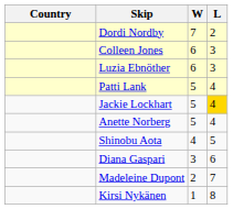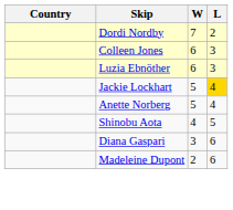 <table class="wikitable">
 <tr>
 <th bgcolor="#efefef" width="120">Country</th>
 <th bgcolor="#efefef" width="120">Skip</th>
 <th bgcolor="#efefef" width="20">W</th>
 <th bgcolor="#efefef" width="20">L</th>
 </tr>
 <tr bgcolor="#ffffcc">
 <td></td>
 <td><a href='#'>Dordi Nordby</a></td>
 <td>7</td>
 <td>2</td>
 </tr>
 <tr bgcolor="#ffffcc">
 <td></td>
 <td><a href='#'>Colleen Jones</a></td>
 <td>6</td>
 <td>3</td>
 </tr>
 <tr bgcolor="#ffffcc">
 <td></td>
 <td><a href='#'>Luzia Ebnöther</a></td>
 <td>6</td>
 <td>3</td>
-</tr>
-<tr bgcolor="#ffffcc">
-<td></td>
-<td><a href='#'>Patti Lank</a></td>
-<td>5</td>
-<td>4</td>
 </tr>
 <tr>
 <td></td>
 <td><a href='#'>Jackie Lockhart</a></td>
 <td>5</td>
 <td style="background: gold;">4</td>
 </tr>
 <tr>
 <td></td>
 <td><a href='#'>Anette Norberg</a></td>
 <td>5</td>
 <td>4</td>
 </tr>
 <tr>
 <td></td>
 <td><a href='#'>Shinobu Aota</a></td>
 <td>4</td>
 <td>5</td>
 </tr>
 <tr>
 <td></td>
 <td><a href='#'>Diana Gaspari</a></td>
 <td>3</td>
 <td>6</td>
 </tr>
 <tr>
 <td></td>
 <td><a href='#'>Madeleine Dupont</a></td>
 <td>2</td>
-<td>7</td>
-</tr>
-<tr>
-<td></td>
-<td><a href='#'>Kirsi Nykänen</a></td>
-<td>1</td>
-<td>8</td>
+<td>6</td>
 </tr>
 </table>
